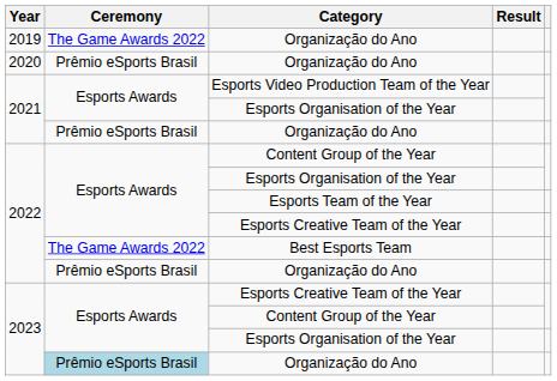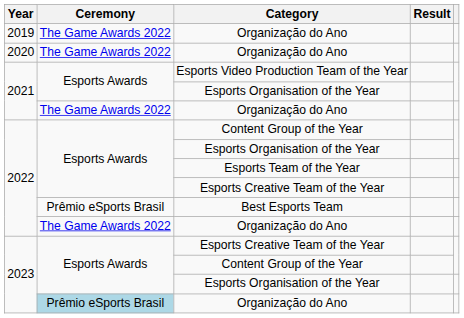 <table class="wikitable" style="text-align:center;">
 <tr>
 <th>Year</th>
 <th>Ceremony</th>
 <th>Category</th>
 <th>Result</th>
 <th></th>
 </tr>
 <tr>
 <td>2019</td>
 <td><a href='#'>The Game Awards 2022</a></td>
 <td>Organização do Ano</td>
 <td></td>
 <td></td>
 </tr>
 <tr>
 <td>2020</td>
-<td>Prêmio eSports Brasil</td>
+<td><a href='#'>The Game Awards 2022</a></td>
 <td>Organização do Ano</td>
 <td></td>
 <td></td>
 </tr>
 <tr>
 <td rowspan=3>2021</td>
 <td rowspan=2>Esports Awards</td>
 <td>Esports Video Production Team of the Year</td>
 <td></td>
 <td rowspan=2></td>
 </tr>
 <tr>
 <td>Esports Organisation of the Year</td>
 <td></td>
 </tr>
 <tr>
-<td>Prêmio eSports Brasil</td>
+<td><a href='#'>The Game Awards 2022</a></td>
 <td>Organização do Ano</td>
 <td></td>
 <td></td>
 </tr>
 <tr>
 <td rowspan=6>2022</td>
 <td rowspan=4>Esports Awards</td>
 <td>Content Group of the Year</td>
 <td></td>
 <td rowspan=2></td>
 </tr>
 <tr>
 <td>Esports Organisation of the Year</td>
 <td></td>
 </tr>
 <tr>
 <td>Esports Team of the Year</td>
 <td></td>
 <td></td>
 </tr>
 <tr>
 <td>Esports Creative Team of the Year</td>
 <td></td>
 <td></td>
 </tr>
 <tr>
-<td><a href='#'>The Game Awards 2022</a></td>
+<td>Prêmio eSports Brasil</td>
 <td>Best Esports Team</td>
 <td></td>
 <td></td>
 </tr>
 <tr>
-<td>Prêmio eSports Brasil</td>
+<td><a href='#'>The Game Awards 2022</a></td>
 <td>Organização do Ano</td>
 <td></td>
 <td></td>
 </tr>
 <tr>
 <td rowspan=4>2023</td>
 <td rowspan=3>Esports Awards</td>
 <td>Esports Creative Team of the Year</td>
 <td></td>
 <td rowspan=2></td>
 </tr>
 <tr>
 <td>Content Group of the Year</td>
 <td></td>
 </tr>
 <tr>
 <td>Esports Organisation of the Year</td>
 <td></td>
 <td></td>
 </tr>
 <tr>
 <td style="background: lightblue;">Prêmio eSports Brasil</td>
 <td>Organização do Ano</td>
 <td></td>
 <td></td>
 </tr>
 </table>
